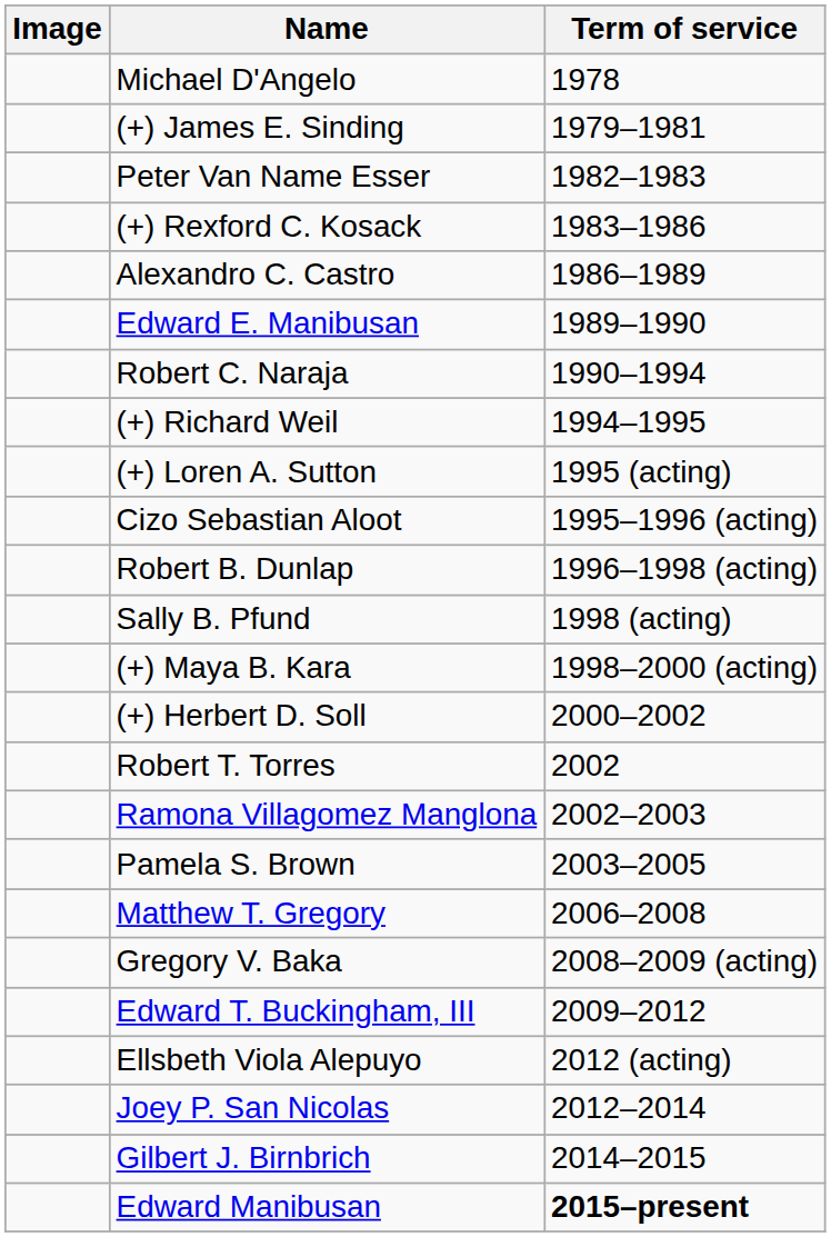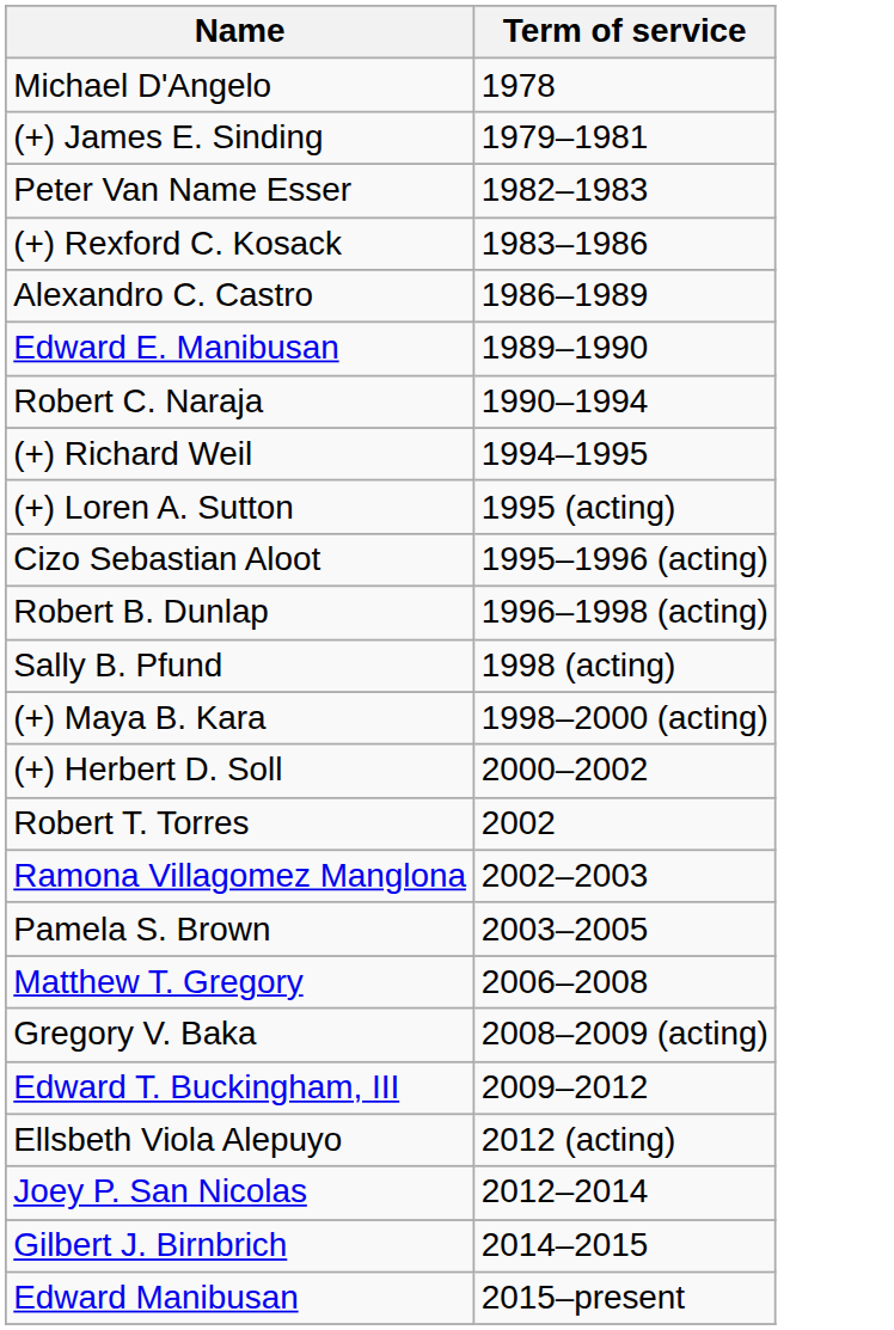 <table class="wikitable">
 <tr>
-<th>Image</th>
 <th>Name</th>
 <th>Term of service</th>
 </tr>
 <tr>
-<td></td>
 <td>Michael D'Angelo</td>
 <td>1978</td>
 </tr>
 <tr>
-<td></td>
 <td>(+) James E. Sinding</td>
 <td>1979–1981</td>
 </tr>
 <tr>
-<td></td>
 <td>Peter Van Name Esser</td>
 <td>1982–1983</td>
 </tr>
 <tr>
-<td></td>
 <td>(+) Rexford C. Kosack</td>
 <td>1983–1986</td>
 </tr>
 <tr>
-<td></td>
 <td>Alexandro C. Castro</td>
 <td>1986–1989</td>
 </tr>
 <tr>
-<td></td>
 <td><a href='#'>Edward E. Manibusan</a></td>
 <td>1989–1990</td>
 </tr>
 <tr>
-<td></td>
 <td>Robert C. Naraja</td>
 <td>1990–1994</td>
 </tr>
 <tr>
-<td></td>
 <td>(+) Richard Weil</td>
 <td>1994–1995</td>
 </tr>
 <tr>
-<td></td>
 <td>(+) Loren A. Sutton</td>
 <td>1995 (acting)</td>
 </tr>
 <tr>
-<td></td>
 <td>Cizo Sebastian Aloot</td>
 <td>1995–1996 (acting)</td>
 </tr>
 <tr>
-<td></td>
 <td>Robert B. Dunlap</td>
 <td>1996–1998 (acting)</td>
 </tr>
 <tr>
-<td></td>
 <td>Sally B. Pfund</td>
 <td>1998 (acting)</td>
 </tr>
 <tr>
-<td></td>
 <td>(+) Maya B. Kara</td>
 <td>1998–2000 (acting)</td>
 </tr>
 <tr>
-<td></td>
 <td>(+) Herbert D. Soll</td>
 <td>2000–2002</td>
 </tr>
 <tr>
-<td></td>
 <td>Robert T. Torres</td>
 <td>2002</td>
 </tr>
 <tr>
-<td></td>
 <td><a href='#'>Ramona Villagomez Manglona</a></td>
 <td>2002–2003</td>
 </tr>
 <tr>
-<td></td>
 <td>Pamela S. Brown</td>
 <td>2003–2005</td>
 </tr>
 <tr>
-<td></td>
 <td><a href='#'>Matthew T. Gregory</a></td>
 <td>2006–2008</td>
 </tr>
 <tr>
-<td></td>
 <td>Gregory V. Baka</td>
 <td>2008–2009 (acting)</td>
 </tr>
 <tr>
-<td></td>
 <td><a href='#'>Edward T. Buckingham, III</a></td>
 <td>2009–2012</td>
 </tr>
 <tr>
-<td></td>
 <td>Ellsbeth Viola Alepuyo</td>
 <td>2012 (acting)</td>
 </tr>
 <tr>
-<td></td>
 <td><a href='#'>Joey P. San Nicolas</a></td>
 <td>2012–2014</td>
 </tr>
 <tr>
-<td></td>
 <td><a href='#'>Gilbert J. Birnbrich</a></td>
 <td>2014–2015</td>
 </tr>
 <tr>
-<td></td>
 <td><a href='#'>Edward Manibusan</a></td>
-<td><strong>2015–present</strong></td>
+<td>2015–present</td>
 </tr>
 </table>
